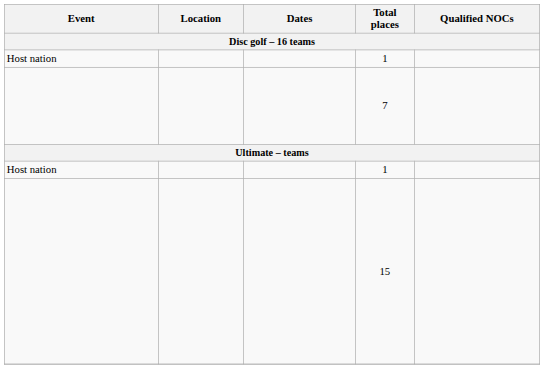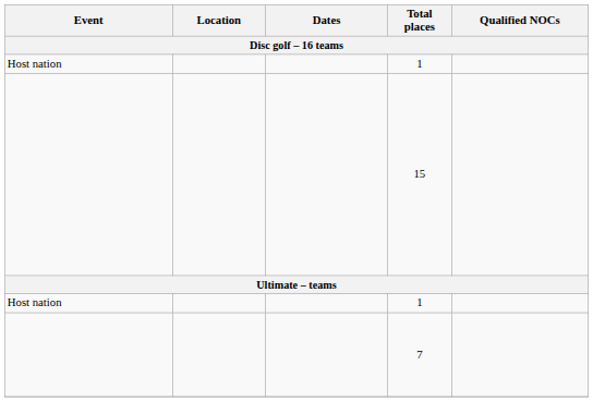 <table class="wikitable" width=800>
 <tr>
 <th>Event</th>
 <th width=120>Location</th>
 <th width=160>Dates</th>
 <th width=80>Total places</th>
 <th width=180>Qualified NOCs</th>
 </tr>
 <tr style="font-size:95%;">
 <th colspan=5>Disc golf – 16 teams</th>
 </tr>
 <tr>
 <td>Host nation</td>
 <td></td>
 <td></td>
 <td align="center">1</td>
 <td></td>
 </tr>
 <tr>
 <td></td>
 <td></td>
 <td></td>
-<td align="center">7</td>
-<td><br><br><br><br><br><br></td>
+<td align="center">15</td>
+<td><br><br><br><br><br><br><br><br><br><br><br><br><br><br><br></td>
 </tr>
 <tr style="font-size:95%;">
 <th colspan=5>Ultimate –  teams</th>
 </tr>
 <tr>
 <td>Host nation</td>
 <td></td>
 <td></td>
 <td align="center">1</td>
 <td></td>
 </tr>
 <tr>
 <td></td>
 <td></td>
 <td></td>
-<td align="center">15</td>
-<td><br><br><br><br><br><br><br><br><br><br><br><br><br><br><br></td>
+<td align="center">7</td>
+<td><br><br><br><br><br><br></td>
 </tr>
 <tr>
 </tr>
 </table>
